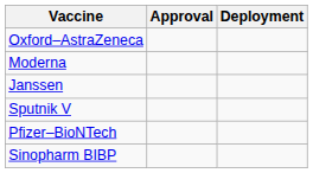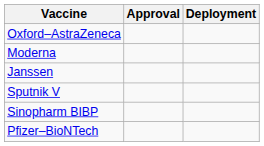 <table class="wikitable">
 <tr>
 <th>Vaccine</th>
 <th>Approval</th>
 <th>Deployment</th>
 </tr>
 <tr>
 <td><a href='#'>Oxford–AstraZeneca</a></td>
 <td></td>
 <td></td>
 </tr>
 <tr>
 <td><a href='#'>Moderna</a></td>
 <td></td>
 <td></td>
 </tr>
 <tr>
 <td><a href='#'>Janssen</a></td>
 <td></td>
 <td></td>
 </tr>
 <tr>
 <td><a href='#'>Sputnik V</a></td>
 <td></td>
 <td></td>
 </tr>
 <tr>
+<td><a href='#'>Sinopharm BIBP</a></td>
+<td></td>
+<td></td>
+</tr>
+<tr>
 <td><a href='#'>Pfizer–BioNTech</a></td>
 <td></td>
 <td></td>
 </tr>
-<tr>
-<td><a href='#'>Sinopharm BIBP</a></td>
-<td></td>
-<td></td>
-</tr>
 </table>
